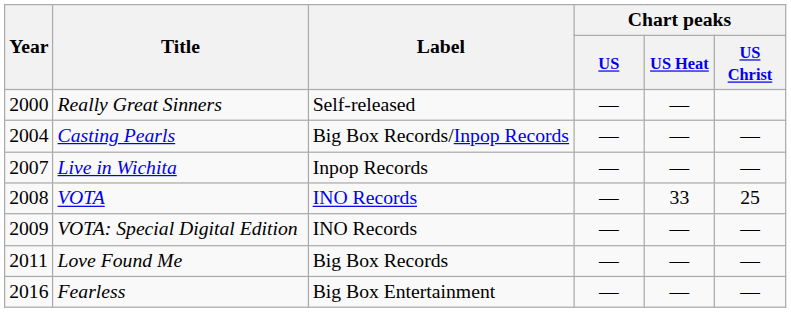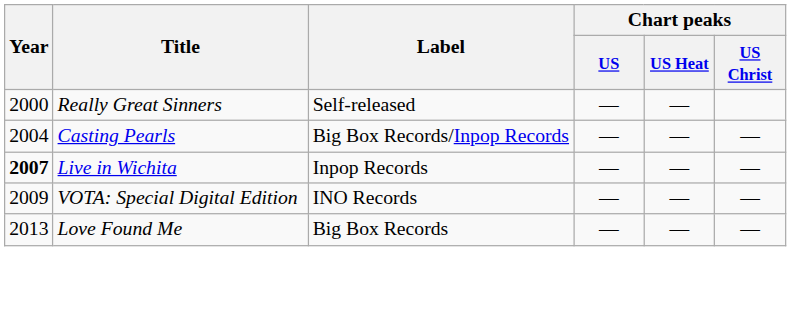 <table class="wikitable">
 <tr>
 <th rowspan="2">Year</th>
 <th style="width:200px;" rowspan="2">Title</th>
 <th rowspan="2">Label</th>
 <th colspan="3">Chart peaks</th>
 </tr>
 <tr>
 <th style="width:50px;"><small><a href='#'>US</a></small></th>
 <th style="width:50px;"><small><a href='#'>US Heat</a></small></th>
 <th style="width:50px;"><small><a href='#'>US Christ</a></small></th>
 </tr>
 <tr>
 <td>2000</td>
 <td><em>Really Great Sinners</em></td>
 <td>Self-released</td>
 <td style="text-align:center;">—</td>
 <td style="text-align:center;">—</td>
 </tr>
 <tr>
 <td>2004</td>
 <td><em><a href='#'>Casting Pearls</a></em></td>
 <td>Big Box Records/<a href='#'>Inpop Records</a></td>
 <td style="text-align:center;">—</td>
 <td style="text-align:center;">—</td>
 <td style="text-align:center;">—</td>
 </tr>
 <tr>
-<td>2007</td>
+<td><strong>2007</strong></td>
 <td><em><a href='#'>Live in Wichita</a></em></td>
 <td>Inpop Records</td>
 <td style="text-align:center;">—</td>
 <td style="text-align:center;">—</td>
 <td style="text-align:center;">—</td>
-</tr>
-<tr>
-<td>2008</td>
-<td><em><a href='#'>VOTA</a></em></td>
-<td><a href='#'>INO Records</a></td>
-<td style="text-align:center;">—</td>
-<td style="text-align:center;">33</td>
-<td style="text-align:center;">25</td>
 </tr>
 <tr>
 <td>2009</td>
 <td><em>VOTA: Special Digital Edition</em></td>
 <td>INO Records</td>
 <td style="text-align:center;">—</td>
 <td style="text-align:center;">—</td>
 <td style="text-align:center;">—</td>
 </tr>
 <tr>
-<td>2011</td>
+<td>2013</td>
 <td><em>Love Found Me</em></td>
 <td>Big Box Records</td>
 <td style="text-align:center;">—</td>
 <td style="text-align:center;">—</td>
 <td style="text-align:center;">—</td>
 </tr>
-<tr>
-<td>2016</td>
-<td><em>Fearless</em></td>
-<td>Big Box Entertainment</td>
-<td style="text-align:center;">—</td>
-<td style="text-align:center;">—</td>
-<td style="text-align:center;">—</td>
-</tr>
 </table>
